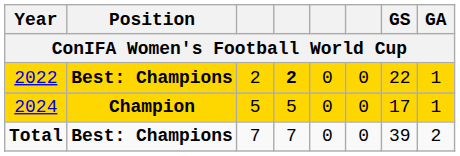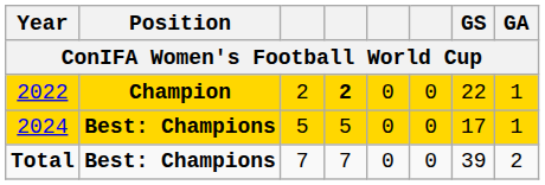 <table class="wikitable" style="text-align:center;">
 <tr>
 <th>Year</th>
 <th>Position</th>
 <th width=20></th>
 <th width=20></th>
 <th width=20></th>
 <th width=20></th>
 <th width=20>GS</th>
 <th width=20>GA</th>
 </tr>
 <tr>
 <th colspan=8>ConIFA Women's Football World Cup</th>
 </tr>
 <tr bgcolor=gold>
 <td> <a href='#'>2022</a></td>
-<td><strong>Best: Champions</strong></td>
+<td><strong>Champion</strong></td>
 <td>2</td>
 <td><strong>2</strong></td>
 <td>0</td>
 <td>0</td>
 <td>22</td>
 <td>1</td>
 </tr>
 <tr bgcolor=gold>
 <td> <a href='#'>2024</a></td>
-<td><strong>Champion</strong></td>
+<td><strong>Best: Champions</strong></td>
 <td>5</td>
 <td>5</td>
 <td>0</td>
 <td>0</td>
 <td>17</td>
 <td>1</td>
 </tr>
 <tr>
 <td><strong>Total</strong></td>
 <td><strong>Best: Champions</strong></td>
 <td>7</td>
 <td>7</td>
 <td>0</td>
 <td>0</td>
 <td>39</td>
 <td>2</td>
 </tr>
 </table>
